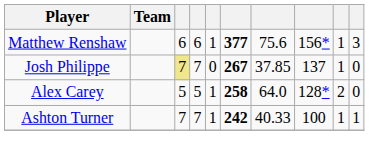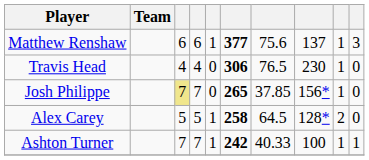 <table class="wikitable sortable" style="text-align:center">
 <tr>
 <th class="unsortable">Player</th>
 <th>Team</th>
 <th></th>
 <th></th>
 <th></th>
 <th></th>
 <th></th>
 <th></th>
 <th></th>
 <th></th>
 </tr>
 <tr>
 <td><a href='#'>Matthew Renshaw</a></td>
 <td style="text-align:left;"></td>
 <td>6</td>
 <td>6</td>
 <td>1</td>
 <td><strong>377</strong></td>
 <td>75.6</td>
-<td>156<a href='#'>*</a></td>
+<td>137</td>
 <td>1</td>
 <td>3</td>
+</tr>
+<tr>
+<td><a href='#'>Travis Head</a></td>
+<td style="text-align:left;"></td>
+<td>4</td>
+<td>4</td>
+<td>0</td>
+<td><strong>306</strong></td>
+<td>76.5</td>
+<td>230</td>
+<td>1</td>
+<td>0</td>
 </tr>
 <tr>
 <td><a href='#'>Josh Philippe</a></td>
 <td style="text-align:left;"></td>
 <td style="background: khaki;">7</td>
 <td>7</td>
 <td>0</td>
-<td><strong>267</strong></td>
+<td><strong>265</strong></td>
 <td>37.85</td>
-<td>137</td>
+<td>156<a href='#'>*</a></td>
 <td>1</td>
 <td>0</td>
 </tr>
 <tr>
 <td><a href='#'>Alex Carey</a></td>
 <td style="text-align:left;"></td>
 <td>5</td>
 <td>5</td>
 <td>1</td>
 <td><strong>258</strong></td>
-<td>64.0</td>
+<td>64.5</td>
 <td>128<a href='#'>*</a></td>
 <td>2</td>
 <td>0</td>
 </tr>
 <tr>
 <td><a href='#'>Ashton Turner</a></td>
 <td style="text-align:left;"></td>
 <td>7</td>
 <td>7</td>
 <td>1</td>
 <td><strong>242</strong></td>
 <td>40.33</td>
 <td>100</td>
 <td>1</td>
 <td>1</td>
 </tr>
 <tr>
 </tr>
 </table>
